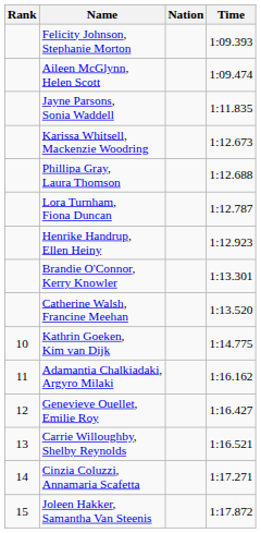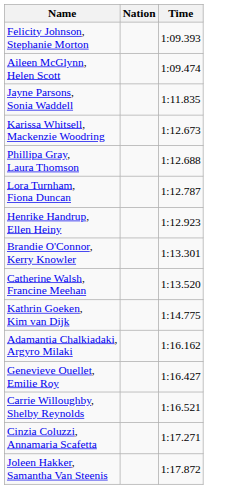 <table class="wikitable sortable" style="text-align:center">
 <tr>
-<th>Rank</th>
 <th>Name</th>
 <th>Nation</th>
 <th>Time</th>
 </tr>
 <tr>
-<td></td>
 <td align=left><a href='#'>Felicity Johnson</a>,<br><a href='#'>Stephanie Morton</a></td>
 <td align=left></td>
 <td>1:09.393</td>
 </tr>
 <tr>
-<td></td>
 <td align=left><a href='#'>Aileen McGlynn</a>,<br><a href='#'>Helen Scott</a></td>
 <td align=left></td>
 <td>1:09.474</td>
 </tr>
 <tr>
-<td></td>
 <td align=left><a href='#'>Jayne Parsons</a>,<br><a href='#'>Sonia Waddell</a></td>
 <td align=left></td>
 <td>1:11.835</td>
 </tr>
 <tr>
-<td></td>
 <td align=left><a href='#'>Karissa Whitsell</a>,<br><a href='#'>Mackenzie Woodring</a></td>
 <td align=left></td>
 <td>1:12.673</td>
 </tr>
 <tr>
-<td></td>
 <td align=left><a href='#'>Phillipa Gray</a>,<br><a href='#'>Laura Thomson</a></td>
 <td align=left></td>
 <td>1:12.688</td>
 </tr>
 <tr>
-<td></td>
 <td align=left><a href='#'>Lora Turnham</a>,<br><a href='#'>Fiona Duncan</a></td>
 <td align=left></td>
 <td>1:12.787</td>
 </tr>
 <tr>
-<td></td>
 <td align=left><a href='#'>Henrike Handrup</a>,<br><a href='#'>Ellen Heiny</a></td>
 <td align=left></td>
 <td>1:12.923</td>
 </tr>
 <tr>
-<td></td>
 <td align=left><a href='#'>Brandie O'Connor</a>,<br><a href='#'>Kerry Knowler</a></td>
 <td align=left></td>
 <td>1:13.301</td>
 </tr>
 <tr>
-<td></td>
 <td align=left><a href='#'>Catherine Walsh</a>,<br><a href='#'>Francine Meehan</a></td>
 <td align=left></td>
 <td>1:13.520</td>
 </tr>
 <tr>
-<td>10</td>
 <td align=left><a href='#'>Kathrin Goeken</a>,<br><a href='#'>Kim van Dijk</a></td>
 <td align=left></td>
 <td>1:14.775</td>
 </tr>
 <tr>
-<td>11</td>
 <td align=left><a href='#'>Adamantia Chalkiadaki</a>,<br><a href='#'>Argyro Milaki</a></td>
 <td align=left></td>
 <td>1:16.162</td>
 </tr>
 <tr>
-<td>12</td>
 <td align=left><a href='#'>Genevieve Ouellet</a>,<br><a href='#'>Emilie Roy</a></td>
 <td align=left></td>
 <td>1:16.427</td>
 </tr>
 <tr>
-<td>13</td>
 <td align=left><a href='#'>Carrie Willoughby</a>,<br><a href='#'>Shelby Reynolds</a></td>
 <td align=left></td>
 <td>1:16.521</td>
 </tr>
 <tr>
-<td>14</td>
 <td align=left><a href='#'>Cinzia Coluzzi</a>,<br><a href='#'>Annamaria Scafetta</a></td>
 <td align=left></td>
 <td>1:17.271</td>
 </tr>
 <tr>
-<td>15</td>
 <td align=left><a href='#'>Joleen Hakker</a>,<br><a href='#'>Samantha Van Steenis</a></td>
 <td align=left></td>
 <td>1:17.872</td>
 </tr>
 </table>
